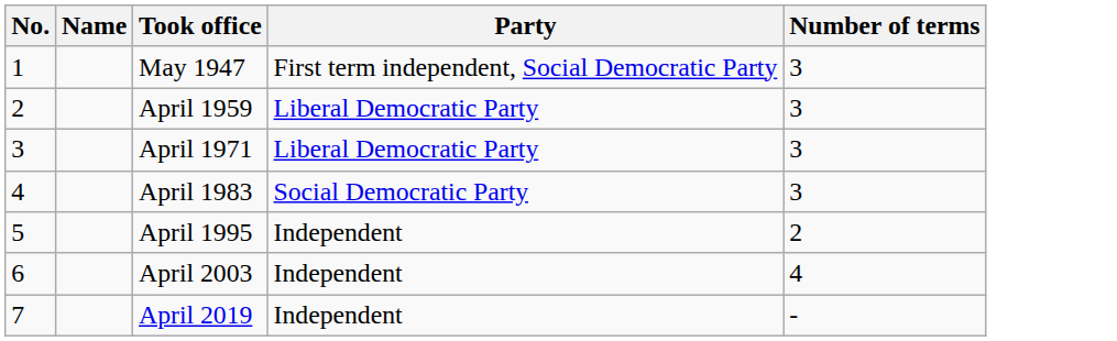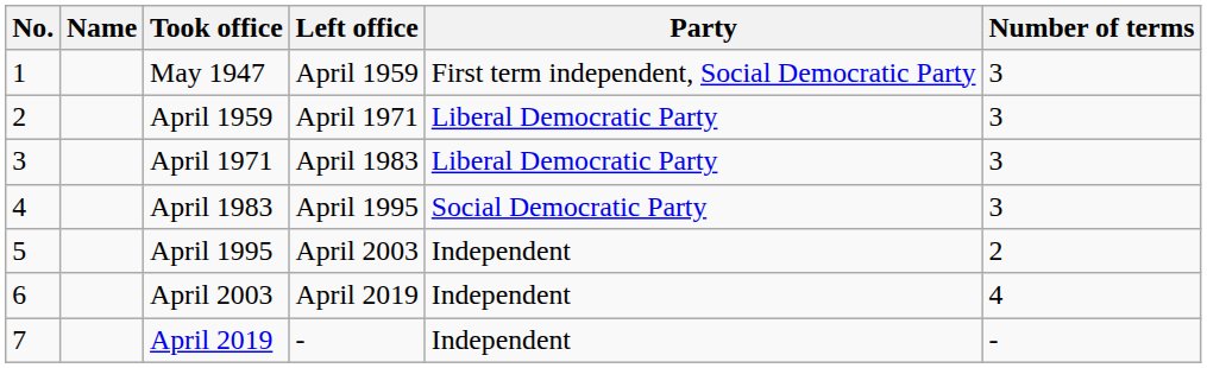 <table class="wikitable">
 <tr>
 <th>No.</th>
 <th>Name</th>
 <th>Took office</th>
+<th>Left office</th>
 <th>Party</th>
 <th>Number of terms</th>
 </tr>
 <tr>
 <td>1</td>
 <td></td>
 <td>May 1947</td>
+<td>April 1959</td>
 <td>First term independent, <a href='#'>Social Democratic Party</a></td>
 <td>3</td>
 </tr>
 <tr>
 <td>2</td>
 <td></td>
 <td>April 1959</td>
+<td>April 1971</td>
 <td><a href='#'>Liberal Democratic Party</a></td>
 <td>3</td>
 </tr>
 <tr>
 <td>3</td>
 <td></td>
 <td>April 1971</td>
+<td>April 1983</td>
 <td><a href='#'>Liberal Democratic Party</a></td>
 <td>3</td>
 </tr>
 <tr>
 <td>4</td>
 <td></td>
 <td>April 1983</td>
+<td>April 1995</td>
 <td><a href='#'>Social Democratic Party</a></td>
 <td>3</td>
 </tr>
 <tr>
 <td>5</td>
 <td></td>
 <td>April 1995</td>
+<td>April 2003</td>
 <td>Independent</td>
 <td>2</td>
 </tr>
 <tr>
 <td>6</td>
 <td></td>
 <td>April 2003</td>
+<td>April 2019</td>
 <td>Independent</td>
 <td>4</td>
 </tr>
 <tr>
 <td>7</td>
 <td></td>
 <td><a href='#'>April 2019</a></td>
+<td>-</td>
 <td>Independent</td>
 <td>-</td>
 </tr>
 </table>
